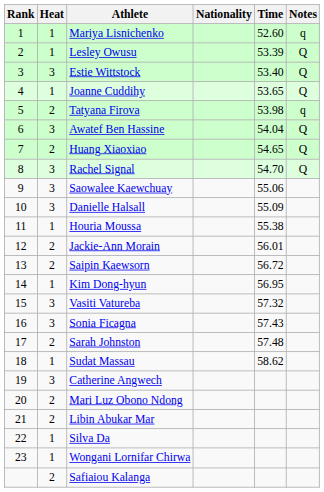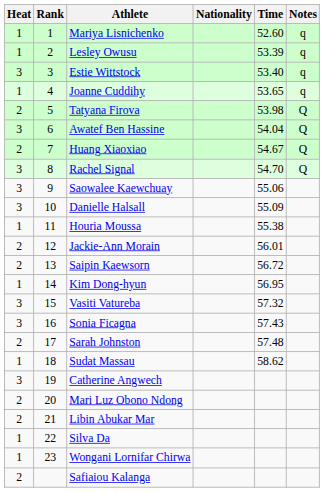 <table class="wikitable sortable" style="text-align:center;font-size:95%">
 <tr>
+<th>Heat</th>
 <th>Rank</th>
-<th>Heat</th>
 <th>Athlete</th>
 <th>Nationality</th>
 <th>Time</th>
 <th>Notes</th>
 </tr>
 <tr bgcolor=ccffcc>
 <td>1</td>
 <td>1</td>
 <td align="left"><a href='#'>Mariya Lisnichenko</a></td>
 <td align=left></td>
 <td>52.60</td>
 <td>q</td>
 </tr>
 <tr bgcolor=ccffcc>
+<td>1</td>
 <td>2</td>
-<td>1</td>
 <td align="left"><a href='#'>Lesley Owusu</a></td>
 <td align=left></td>
 <td>53.39</td>
-<td>Q</td>
+<td>q</td>
 </tr>
 <tr bgcolor=ccffcc>
 <td>3</td>
 <td>3</td>
 <td align="left"><a href='#'>Estie Wittstock</a></td>
 <td align=left></td>
 <td>53.40</td>
-<td>Q</td>
+<td>q</td>
 </tr>
 <tr bgcolor=ddffdd>
+<td>1</td>
 <td>4</td>
-<td>1</td>
 <td align="left"><a href='#'>Joanne Cuddihy</a></td>
 <td align=left></td>
 <td>53.65</td>
+<td>q</td>
+</tr>
+<tr bgcolor=ccffcc>
+<td>2</td>
+<td>5</td>
+<td align="left"><a href='#'>Tatyana Firova</a></td>
+<td align=left></td>
+<td>53.98</td>
 <td>Q</td>
 </tr>
 <tr bgcolor=ccffcc>
-<td>5</td>
-<td>2</td>
-<td align="left"><a href='#'>Tatyana Firova</a></td>
-<td align=left></td>
-<td>53.98</td>
-<td>q</td>
-</tr>
-<tr bgcolor=ccffcc>
+<td>3</td>
 <td>6</td>
-<td>3</td>
 <td align="left"><a href='#'>Awatef Ben Hassine</a></td>
 <td align=left></td>
 <td>54.04</td>
 <td>Q</td>
 </tr>
 <tr bgcolor=ccffcc>
+<td>2</td>
 <td>7</td>
-<td>2</td>
 <td align="left"><a href='#'>Huang Xiaoxiao</a></td>
 <td align=left></td>
-<td>54.65</td>
+<td>54.67</td>
 <td>Q</td>
 </tr>
 <tr bgcolor=ddffdd>
+<td>3</td>
 <td>8</td>
-<td>3</td>
 <td align="left"><a href='#'>Rachel Signal</a></td>
 <td align=left></td>
 <td>54.70</td>
 <td>Q</td>
 </tr>
 <tr>
+<td>3</td>
 <td>9</td>
-<td>3</td>
 <td align="left"><a href='#'>Saowalee Kaewchuay</a></td>
 <td align=left></td>
 <td>55.06</td>
 <td></td>
 </tr>
 <tr>
+<td>3</td>
 <td>10</td>
-<td>3</td>
 <td align="left"><a href='#'>Danielle Halsall</a></td>
 <td align=left></td>
 <td>55.09</td>
 <td></td>
 </tr>
 <tr>
+<td>1</td>
 <td>11</td>
-<td>1</td>
 <td align="left"><a href='#'>Houria Moussa</a></td>
 <td align=left></td>
 <td>55.38</td>
 <td></td>
 </tr>
 <tr>
+<td>2</td>
 <td>12</td>
-<td>2</td>
 <td align="left"><a href='#'>Jackie-Ann Morain</a></td>
 <td align=left></td>
 <td>56.01</td>
 <td></td>
 </tr>
 <tr>
+<td>2</td>
 <td>13</td>
-<td>2</td>
 <td align="left"><a href='#'>Saipin Kaewsorn</a></td>
 <td align=left></td>
 <td>56.72</td>
 <td></td>
 </tr>
 <tr>
+<td>1</td>
 <td>14</td>
-<td>1</td>
 <td align="left"><a href='#'>Kim Dong-hyun</a></td>
 <td align=left></td>
 <td>56.95</td>
 <td></td>
 </tr>
 <tr>
+<td>3</td>
 <td>15</td>
-<td>3</td>
 <td align="left"><a href='#'>Vasiti Vatureba</a></td>
 <td align=left></td>
 <td>57.32</td>
 <td></td>
 </tr>
 <tr>
+<td>3</td>
 <td>16</td>
-<td>3</td>
 <td align="left"><a href='#'>Sonia Ficagna</a></td>
 <td align=left></td>
 <td>57.43</td>
 <td></td>
 </tr>
 <tr>
+<td>2</td>
 <td>17</td>
-<td>2</td>
 <td align="left"><a href='#'>Sarah Johnston</a></td>
 <td align=left></td>
 <td>57.48</td>
 <td></td>
 </tr>
 <tr>
+<td>1</td>
 <td>18</td>
-<td>1</td>
 <td align="left"><a href='#'>Sudat Massau</a></td>
 <td align=left></td>
 <td>58.62</td>
 <td></td>
 </tr>
 <tr>
+<td>3</td>
 <td>19</td>
-<td>3</td>
 <td align="left"><a href='#'>Catherine Angwech</a></td>
 <td align=left></td>
 <td></td>
 <td></td>
 </tr>
 <tr>
+<td>2</td>
 <td>20</td>
-<td>2</td>
 <td align="left"><a href='#'>Mari Luz Obono Ndong</a></td>
 <td align=left></td>
 <td></td>
 <td></td>
 </tr>
 <tr>
+<td>2</td>
 <td>21</td>
-<td>2</td>
 <td align="left"><a href='#'>Libin Abukar Mar</a></td>
 <td align=left></td>
 <td></td>
 <td></td>
 </tr>
 <tr>
+<td>1</td>
 <td>22</td>
-<td>1</td>
 <td align="left"><a href='#'>Silva Da</a></td>
 <td align=left></td>
 <td></td>
 <td></td>
 </tr>
 <tr>
+<td>1</td>
 <td>23</td>
-<td>1</td>
 <td align="left"><a href='#'>Wongani Lornifar Chirwa</a></td>
 <td align=left></td>
 <td></td>
 <td></td>
 </tr>
 <tr>
+<td>2</td>
 <td></td>
-<td>2</td>
 <td align="left"><a href='#'>Safiaiou Kalanga</a></td>
 <td align=left></td>
 <td></td>
 <td></td>
 </tr>
 </table>
